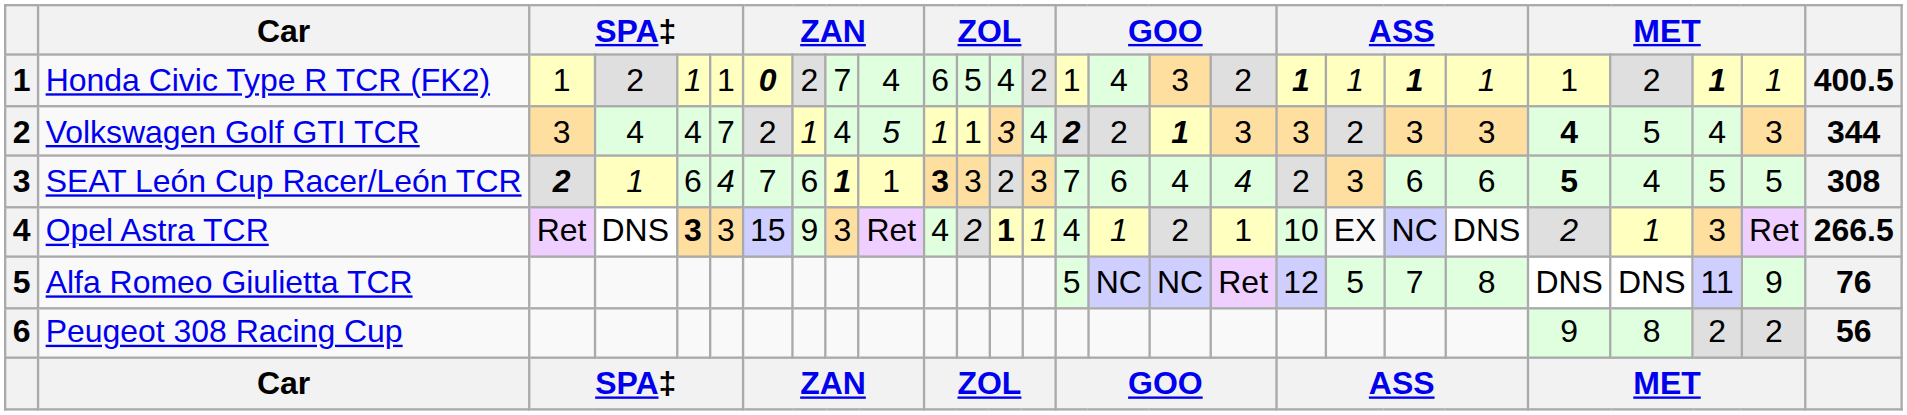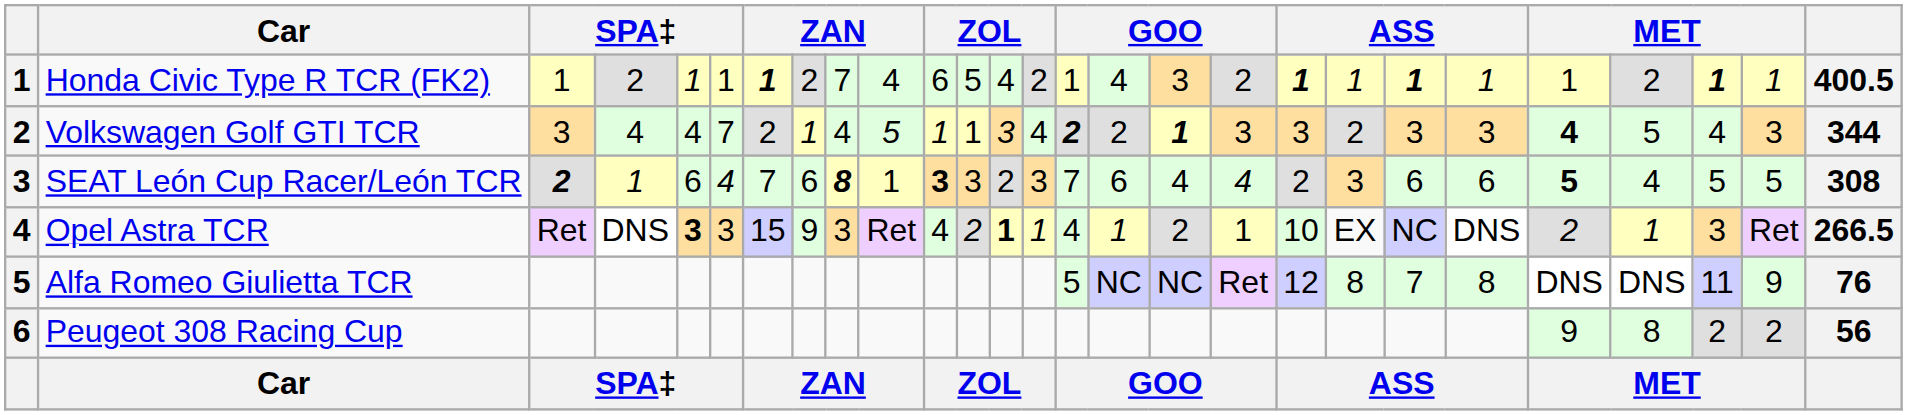 <table class="wikitable" style="font-size: 85%; text-align: center;">
 <tr valign="top">
 <th valign=middle></th>
 <th valign=middle>Car</th>
 <th colspan=4><a href='#'>SPA</a>‡<br></th>
 <th colspan=4><a href='#'>ZAN</a><br></th>
 <th colspan=4><a href='#'>ZOL</a><br></th>
 <th colspan=4><a href='#'>GOO</a><br></th>
 <th colspan=4><a href='#'>ASS</a><br></th>
 <th colspan=4><a href='#'>MET</a><br></th>
 <th valign=middle></th>
 </tr>
 <tr>
 <th>1</th>
 <td align=left><a href='#'>Honda Civic Type R TCR (FK2)</a></td>
 <td style="background:#ffffbf;">1</td>
 <td style="background:#dfdfdf;">2</td>
 <td style="background:#ffffbf;"><em>1</em></td>
 <td style="background:#ffffbf;">1</td>
-<td style="background:#ffffbf;"><strong><em>0</em></strong></td>
+<td style="background:#ffffbf;"><strong><em>1</em></strong></td>
 <td style="background:#dfdfdf;">2</td>
 <td style="background:#dfffdf;">7</td>
 <td style="background:#dfffdf;">4</td>
 <td style="background:#dfffdf;">6</td>
 <td style="background:#dfffdf;">5</td>
 <td style="background:#dfffdf;">4</td>
 <td style="background:#dfdfdf;">2</td>
 <td style="background:#ffffbf;">1</td>
 <td style="background:#dfffdf;">4</td>
 <td style="background:#ffdf9f;">3</td>
 <td style="background:#dfdfdf;">2</td>
 <td style="background:#ffffbf;"><strong><em>1</em></strong></td>
 <td style="background:#ffffbf;"><em>1</em></td>
 <td style="background:#ffffbf;"><strong><em>1</em></strong></td>
 <td style="background:#ffffbf;"><em>1</em></td>
 <td style="background:#ffffbf;">1</td>
 <td style="background:#dfdfdf;">2</td>
 <td style="background:#ffffbf;"><strong><em>1</em></strong></td>
 <td style="background:#ffffbf;"><em>1</em></td>
 <th>400.5</th>
 </tr>
 <tr>
 <th>2</th>
 <td align=left><a href='#'>Volkswagen Golf GTI TCR</a></td>
 <td style="background:#ffdf9f;">3</td>
 <td style="background:#dfffdf;">4</td>
 <td style="background:#dfffdf;">4</td>
 <td style="background:#dfffdf;">7</td>
 <td style="background:#dfdfdf;">2</td>
 <td style="background:#ffffbf;"><em>1</em></td>
 <td style="background:#dfffdf;">4</td>
 <td style="background:#dfffdf;"><em>5</em></td>
 <td style="background:#ffffbf;"><em>1</em></td>
 <td style="background:#ffffbf;">1</td>
 <td style="background:#ffdf9f;"><em>3</em></td>
 <td style="background:#dfffdf;">4</td>
 <td style="background:#dfdfdf;"><strong><em>2</em></strong></td>
 <td style="background:#dfdfdf;">2</td>
 <td style="background:#ffffbf;"><strong><em>1</em></strong></td>
 <td style="background:#ffdf9f;">3</td>
 <td style="background:#ffdf9f;">3</td>
 <td style="background:#dfdfdf;">2</td>
 <td style="background:#ffdf9f;">3</td>
 <td style="background:#ffdf9f;">3</td>
 <td style="background:#dfffdf;"><strong>4</strong></td>
 <td style="background:#dfffdf;">5</td>
 <td style="background:#dfffdf;">4</td>
 <td style="background:#ffdf9f;">3</td>
 <th>344</th>
 </tr>
 <tr>
 <th>3</th>
 <td align=left><a href='#'>SEAT León Cup Racer/León TCR</a></td>
 <td style="background:#dfdfdf;"><strong><em>2</em></strong></td>
 <td style="background:#ffffbf;"><em>1</em></td>
 <td style="background:#dfffdf;">6</td>
 <td style="background:#dfffdf;"><em>4</em></td>
 <td style="background:#dfffdf;">7</td>
 <td style="background:#dfffdf;">6</td>
-<td style="background:#ffffbf;"><strong><em>1</em></strong></td>
+<td style="background:#ffffbf;"><strong><em>8</em></strong></td>
 <td style="background:#ffffbf;">1</td>
 <td style="background:#ffdf9f;"><strong>3</strong></td>
 <td style="background:#ffdf9f;">3</td>
 <td style="background:#dfdfdf;">2</td>
 <td style="background:#ffdf9f;">3</td>
 <td style="background:#dfffdf;">7</td>
 <td style="background:#dfffdf;">6</td>
 <td style="background:#dfffdf;">4</td>
 <td style="background:#dfffdf;"><em>4</em></td>
 <td style="background:#dfdfdf;">2</td>
 <td style="background:#ffdf9f;">3</td>
 <td style="background:#dfffdf;">6</td>
 <td style="background:#dfffdf;">6</td>
 <td style="background:#dfffdf;"><strong>5</strong></td>
 <td style="background:#dfffdf;">4</td>
 <td style="background:#dfffdf;">5</td>
 <td style="background:#dfffdf;">5</td>
 <th>308</th>
 </tr>
 <tr>
 <th>4</th>
 <td align=left><a href='#'>Opel Astra TCR</a></td>
 <td style="background:#efcfff;">Ret</td>
 <td style="background:#ffffff;">DNS</td>
 <td style="background:#ffdf9f;"><strong>3</strong></td>
 <td style="background:#ffdf9f;">3</td>
 <td style="background:#cfcfff;">15</td>
 <td style="background:#dfffdf;">9</td>
 <td style="background:#ffdf9f;">3</td>
 <td style="background:#efcfff;">Ret</td>
 <td style="background:#dfffdf;">4</td>
 <td style="background:#dfdfdf;"><em>2</em></td>
 <td style="background:#ffffbf;"><strong>1</strong></td>
 <td style="background:#ffffbf;"><em>1</em></td>
 <td style="background:#dfffdf;">4</td>
 <td style="background:#ffffbf;"><em>1</em></td>
 <td style="background:#dfdfdf;">2</td>
 <td style="background:#ffffbf;">1</td>
 <td style="background:#dfffdf;">10</td>
 <td>EX</td>
 <td style="background:#cfcfff;">NC</td>
 <td style="background:#ffffff;">DNS</td>
 <td style="background:#dfdfdf;"><em>2</em></td>
 <td style="background:#ffffbf;"><em>1</em></td>
 <td style="background:#ffdf9f;">3</td>
 <td style="background:#efcfff;">Ret</td>
 <th>266.5</th>
 </tr>
 <tr>
 <th>5</th>
 <td align=left><a href='#'>Alfa Romeo Giulietta TCR</a></td>
 <td></td>
 <td></td>
 <td></td>
 <td></td>
 <td></td>
 <td></td>
 <td></td>
 <td></td>
 <td></td>
 <td></td>
 <td></td>
 <td></td>
 <td style="background:#dfffdf;">5</td>
 <td style="background:#cfcfff;">NC</td>
 <td style="background:#cfcfff;">NC</td>
 <td style="background:#efcfff;">Ret</td>
 <td style="background:#cfcfff;">12</td>
-<td style="background:#dfffdf;">5</td>
+<td style="background:#dfffdf;">8</td>
 <td style="background:#dfffdf;">7</td>
 <td style="background:#dfffdf;">8</td>
 <td style="background:#ffffff;">DNS</td>
 <td style="background:#ffffff;">DNS</td>
 <td style="background:#cfcfff;">11</td>
 <td style="background:#dfffdf;">9</td>
 <th>76</th>
 </tr>
 <tr>
 <th>6</th>
 <td align=left><a href='#'>Peugeot 308 Racing Cup</a></td>
 <td></td>
 <td></td>
 <td></td>
 <td></td>
 <td></td>
 <td></td>
 <td></td>
 <td></td>
 <td></td>
 <td></td>
 <td></td>
 <td></td>
 <td></td>
 <td></td>
 <td></td>
 <td></td>
 <td></td>
 <td></td>
 <td></td>
 <td></td>
 <td style="background:#dfffdf;">9</td>
 <td style="background:#dfffdf;">8</td>
 <td style="background:#dfdfdf;">2</td>
 <td style="background:#dfdfdf;">2</td>
 <th>56</th>
 </tr>
 <tr valign="top">
 <th valign=middle></th>
 <th valign=middle>Car</th>
 <th colspan=4><a href='#'>SPA</a>‡<br></th>
 <th colspan=4><a href='#'>ZAN</a><br></th>
 <th colspan=4><a href='#'>ZOL</a><br></th>
 <th colspan=4><a href='#'>GOO</a><br></th>
 <th colspan=4><a href='#'>ASS</a><br></th>
 <th colspan=4><a href='#'>MET</a><br></th>
 <th valign=middle></th>
 </tr>
 </table>
